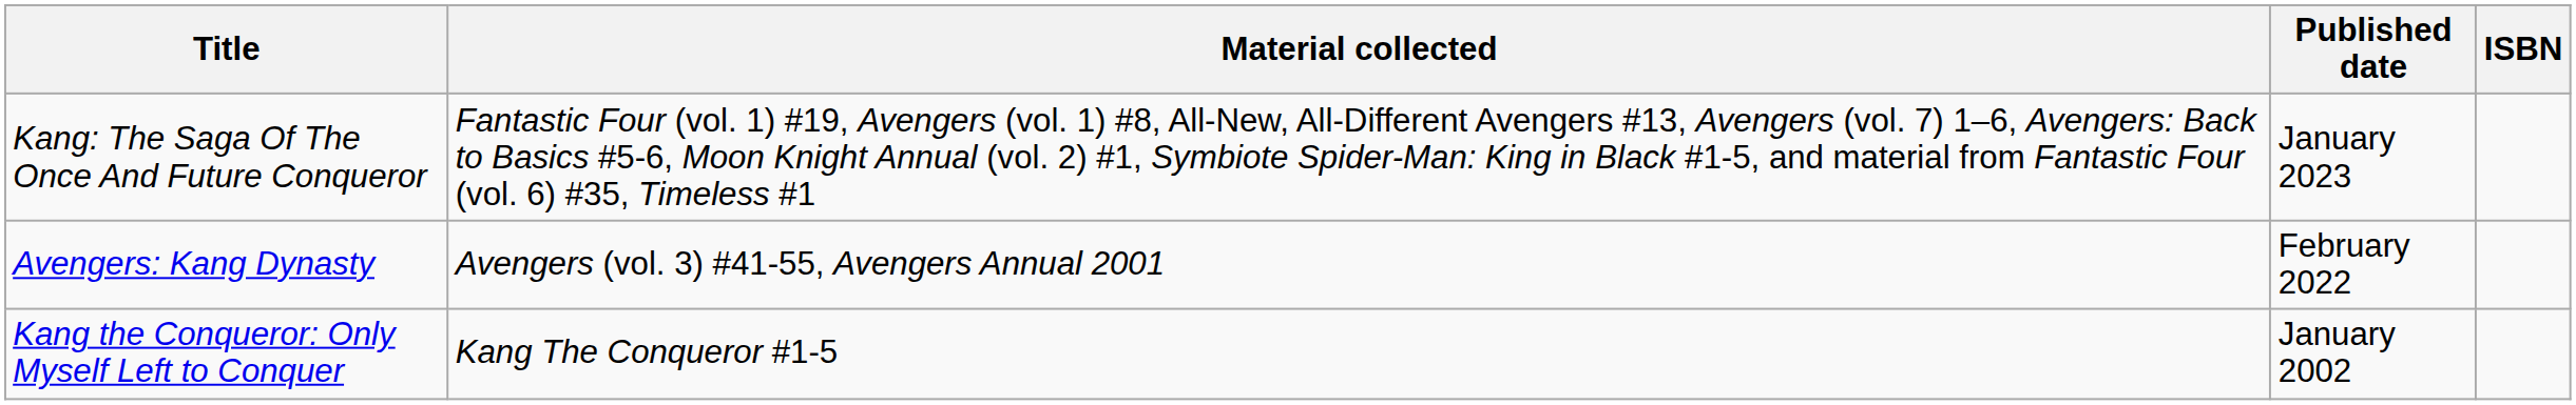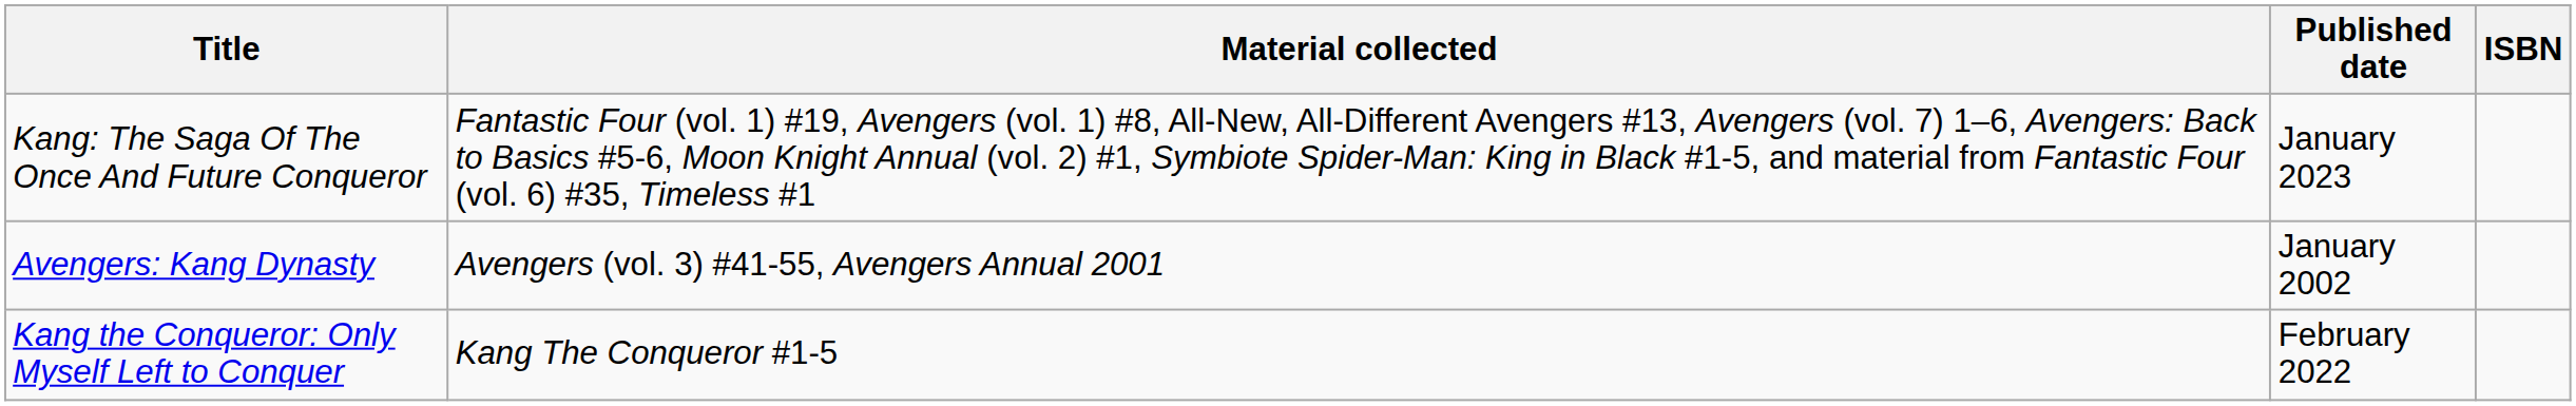 <table class="wikitable">
 <tr>
 <th>Title</th>
 <th>Material collected</th>
 <th>Published date</th>
 <th>ISBN</th>
 </tr>
 <tr>
 <td><em>Kang: The Saga Of The Once And Future Conqueror</em></td>
 <td><em>Fantastic Four</em> (vol. 1) #19, <em>Avengers</em> (vol. 1) #8, All-New, All-Different Avengers #13, <em>Avengers</em> (vol. 7) 1–6, <em>Avengers: Back to Basics</em> #5-6, <em>Moon Knight Annual</em> (vol. 2) #1, <em>Symbiote Spider-Man: King in Black</em> #1-5, and material from <em>Fantastic Four</em> (vol. 6) #35, <em>Timeless</em> #1</td>
 <td>January 2023</td>
 <td></td>
 </tr>
 <tr>
 <td><em><a href='#'>Avengers: Kang Dynasty</a></em></td>
 <td><em>Avengers</em> (vol. 3) #41-55, <em>Avengers Annual 2001</em></td>
-<td>February 2022</td>
+<td>January 2002</td>
 <td></td>
 </tr>
 <tr>
 <td><em><a href='#'>Kang the Conqueror: Only Myself Left to Conquer</a></em></td>
 <td><em>Kang The Conqueror</em> #1-5</td>
-<td>January 2002</td>
+<td>February 2022</td>
 <td></td>
 </tr>
 </table>
